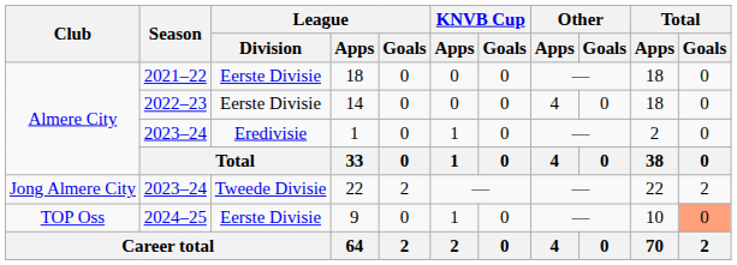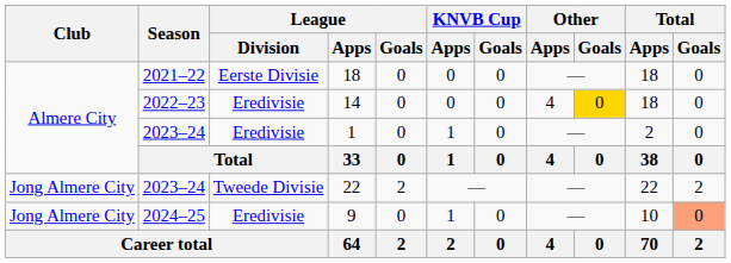 <table class="wikitable" style="text-align:center">
 <tr>
 <th rowspan="2">Club</th>
 <th rowspan="2">Season</th>
 <th colspan="3">League</th>
 <th colspan="2"><a href='#'>KNVB Cup</a></th>
 <th colspan="2">Other</th>
 <th colspan="2">Total</th>
 </tr>
 <tr>
 <th>Division</th>
 <th>Apps</th>
 <th>Goals</th>
 <th>Apps</th>
 <th>Goals</th>
 <th>Apps</th>
 <th>Goals</th>
 <th>Apps</th>
 <th>Goals</th>
 </tr>
 <tr>
 <td rowspan="4"><a href='#'>Almere City</a></td>
 <td><a href='#'>2021–22</a></td>
 <td><a href='#'>Eerste Divisie</a></td>
 <td>18</td>
 <td>0</td>
 <td>0</td>
 <td>0</td>
 <td colspan="2">—</td>
 <td>18</td>
 <td>0</td>
 </tr>
 <tr>
 <td><a href='#'>2022–23</a></td>
-<td>Eerste Divisie</td>
+<td><a href='#'>Eredivisie</a></td>
 <td>14</td>
 <td>0</td>
 <td>0</td>
 <td>0</td>
 <td>4</td>
-<td>0</td>
+<td style="background: gold;">0</td>
 <td>18</td>
 <td>0</td>
 </tr>
 <tr>
 <td><a href='#'>2023–24</a></td>
 <td><a href='#'>Eredivisie</a></td>
 <td>1</td>
 <td>0</td>
 <td>1</td>
 <td>0</td>
 <td colspan="2">—</td>
 <td>2</td>
 <td>0</td>
 </tr>
 <tr>
 <th colspan="2">Total</th>
 <th>33</th>
 <th>0</th>
 <th>1</th>
 <th>0</th>
 <th>4</th>
 <th>0</th>
 <th>38</th>
 <th>0</th>
 </tr>
 <tr>
 <td><a href='#'>Jong Almere City</a></td>
 <td><a href='#'>2023–24</a></td>
 <td><a href='#'>Tweede Divisie</a></td>
 <td>22</td>
 <td>2</td>
 <td colspan="2">—</td>
 <td colspan="2">—</td>
 <td>22</td>
 <td>2</td>
 </tr>
 <tr>
-<td><a href='#'>TOP Oss</a></td>
+<td><a href='#'>Jong Almere City</a></td>
 <td><a href='#'>2024–25</a></td>
-<td><a href='#'>Eerste Divisie</a></td>
+<td><a href='#'>Eredivisie</a></td>
 <td>9</td>
 <td>0</td>
 <td>1</td>
 <td>0</td>
 <td colspan="2">—</td>
 <td>10</td>
 <td style="background: lightsalmon;">0</td>
 </tr>
 <tr>
 <th colspan="3">Career total</th>
 <th>64</th>
 <th>2</th>
 <th>2</th>
 <th>0</th>
 <th>4</th>
 <th>0</th>
 <th>70</th>
 <th>2</th>
 </tr>
 </table>
